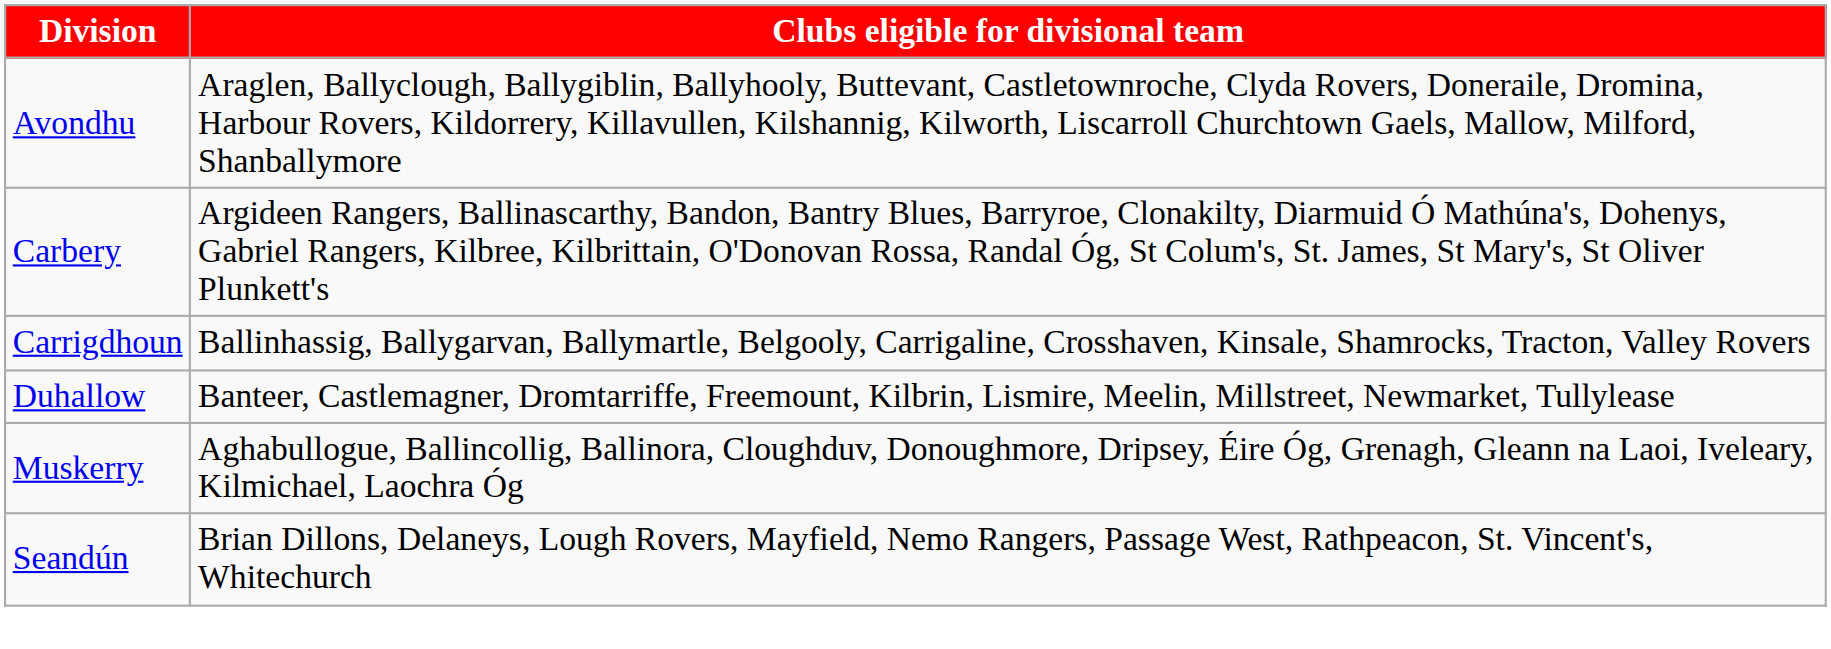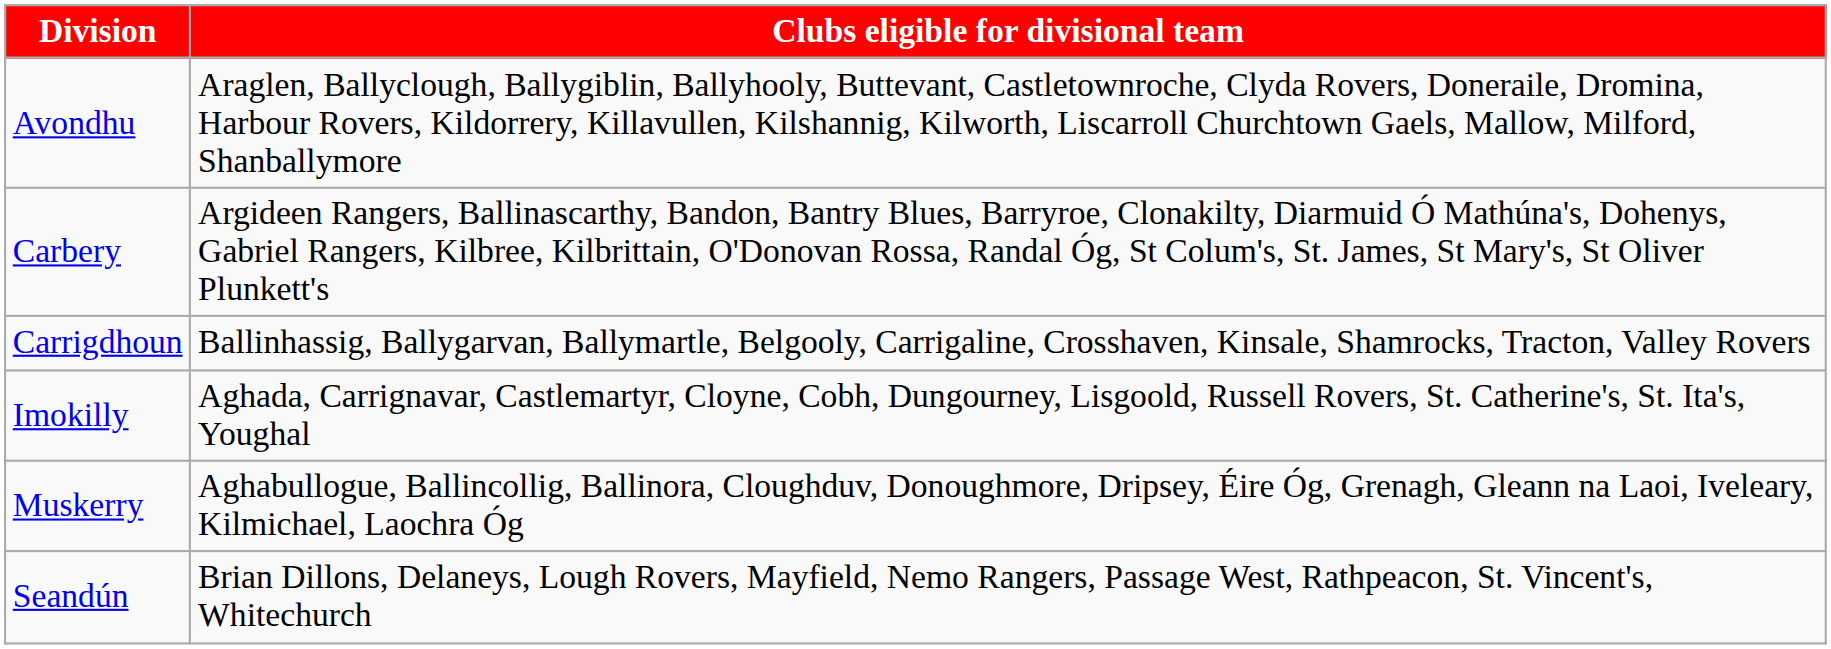 <table class="wikitable sortable" style="text-align:left">
 <tr>
 <th style="background:red;color:white">Division</th>
 <th style="background:red;color:white">Clubs eligible for divisional team</th>
 </tr>
 <tr>
 <td><a href='#'>Avondhu</a></td>
 <td>Araglen, Ballyclough, Ballygiblin, Ballyhooly, Buttevant, Castletownroche, Clyda Rovers, Doneraile, Dromina, Harbour Rovers, Kildorrery, Killavullen, Kilshannig, Kilworth, Liscarroll Churchtown Gaels, Mallow, Milford, Shanballymore</td>
 </tr>
 <tr>
 <td><a href='#'>Carbery</a></td>
 <td>Argideen Rangers, Ballinascarthy, Bandon, Bantry Blues, Barryroe, Clonakilty, Diarmuid Ó Mathúna's, Dohenys, Gabriel Rangers, Kilbree, Kilbrittain, O'Donovan Rossa, Randal Óg, St Colum's, St. James, St Mary's, St Oliver Plunkett's</td>
 </tr>
 <tr>
 <td><a href='#'>Carrigdhoun</a></td>
 <td>Ballinhassig, Ballygarvan, Ballymartle, Belgooly, Carrigaline, Crosshaven, Kinsale, Shamrocks, Tracton, Valley Rovers</td>
 </tr>
 <tr>
-<td><a href='#'>Duhallow</a></td>
-<td>Banteer, Castlemagner, Dromtarriffe, Freemount, Kilbrin, Lismire, Meelin, Millstreet, Newmarket, Tullylease</td>
+<td><a href='#'>Imokilly</a></td>
+<td>Aghada, Carrignavar, Castlemartyr, Cloyne, Cobh, Dungourney, Lisgoold, Russell Rovers, St. Catherine's, St. Ita's, Youghal</td>
 </tr>
 <tr>
 <td><a href='#'>Muskerry</a></td>
 <td>Aghabullogue, Ballincollig, Ballinora, Cloughduv, Donoughmore, Dripsey, Éire Óg, Grenagh, Gleann na Laoi, Iveleary, Kilmichael, Laochra Óg</td>
 </tr>
 <tr>
 <td><a href='#'>Seandún</a></td>
 <td>Brian Dillons, Delaneys, Lough Rovers, Mayfield, Nemo Rangers, Passage West, Rathpeacon, St. Vincent's, Whitechurch</td>
 </tr>
 </table>
